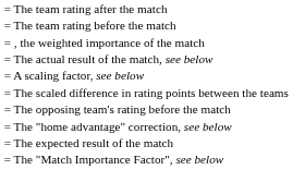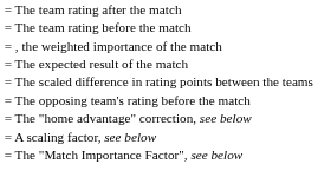 <table style="width:50%;">
 <tr>
 <td width=4%></td>
 </tr>
 <tr>
 <td><strong></strong></td>
 <td>= The team rating after the match<br></td>
 </tr>
 <tr>
 <td><strong></strong></td>
 <td>= The team rating before the match<br></td>
 </tr>
 <tr>
 <td><strong></strong></td>
 <td>= <strong></strong>, the weighted importance of the match<br></td>
 </tr>
 <tr>
 <td><strong></strong></td>
-<td>= The actual result of the match, <em>see below</em><br></td>
-</tr>
-<tr>
-<td><strong></strong></td>
-<td>= A scaling factor, <em>see below</em><br></td>
+<td>= The expected result of the match<br></td>
 </tr>
 <tr>
 <td><strong></strong></td>
 <td>= The scaled difference in rating points between the teams<br></td>
 </tr>
 <tr>
 <td><strong></strong></td>
 <td>= The opposing team's rating before the match<br></td>
 </tr>
 <tr>
 <td><strong></strong></td>
 <td>= The "home advantage" correction, <em>see below</em><br></td>
 </tr>
 <tr>
 <td><strong></strong></td>
-<td>= The expected result of the match<br></td>
+<td>= A scaling factor, <em>see below</em><br></td>
 </tr>
 <tr>
 <td><strong></strong></td>
 <td>= The "Match Importance Factor", <em>see below</em><br></td>
 </tr>
 </table>
